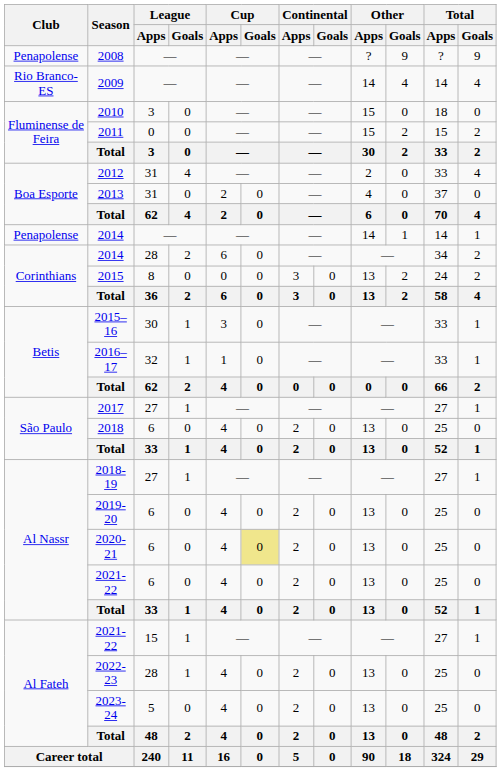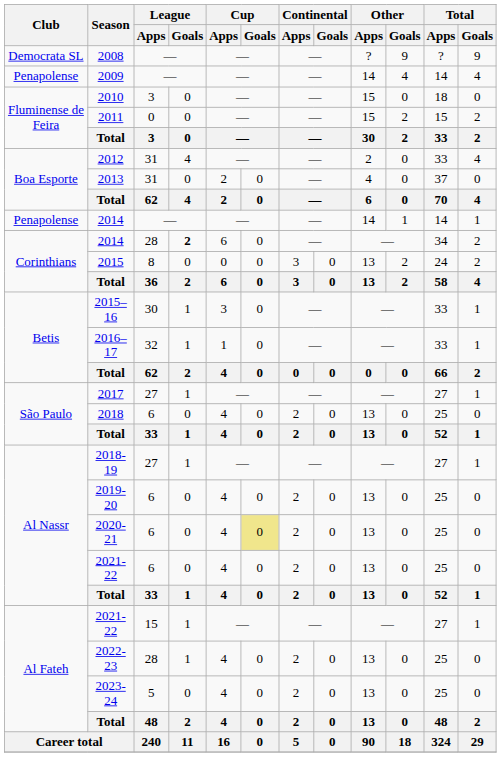 <table class="wikitable" style="text-align: center;">
 <tr>
 <th rowspan="2">Club</th>
 <th rowspan="2">Season</th>
 <th colspan="2">League</th>
 <th colspan="2">Cup</th>
 <th colspan="2">Continental</th>
 <th colspan="2">Other</th>
 <th colspan="2">Total</th>
 </tr>
 <tr>
 <th>Apps</th>
 <th>Goals</th>
 <th>Apps</th>
 <th>Goals</th>
 <th>Apps</th>
 <th>Goals</th>
 <th>Apps</th>
 <th>Goals</th>
 <th>Apps</th>
 <th>Goals</th>
 </tr>
 <tr>
-<td valign="center"><a href='#'>Penapolense</a></td>
+<td valign="center"><a href='#'>Democrata SL</a></td>
 <td><a href='#'>2008</a></td>
 <td colspan="2">—</td>
 <td colspan="2">—</td>
 <td colspan="2">—</td>
 <td>?</td>
 <td>9</td>
 <td>?</td>
 <td>9</td>
 </tr>
 <tr>
-<td valign="center"><a href='#'>Rio Branco-ES</a></td>
+<td valign="center"><a href='#'>Penapolense</a></td>
 <td><a href='#'>2009</a></td>
 <td colspan="2">—</td>
 <td colspan="2">—</td>
 <td colspan="2">—</td>
 <td>14</td>
 <td>4</td>
 <td>14</td>
 <td>4</td>
 </tr>
 <tr>
 <td rowspan="3" valign="center"><a href='#'>Fluminense de Feira</a></td>
 <td><a href='#'>2010</a></td>
 <td>3</td>
 <td>0</td>
 <td colspan="2">—</td>
 <td colspan="2">—</td>
 <td>15</td>
 <td>0</td>
 <td>18</td>
 <td>0</td>
 </tr>
 <tr>
 <td><a href='#'>2011</a></td>
 <td>0</td>
 <td>0</td>
 <td colspan="2">—</td>
 <td colspan="2">—</td>
 <td>15</td>
 <td>2</td>
 <td>15</td>
 <td>2</td>
 </tr>
 <tr>
 <th>Total</th>
 <th>3</th>
 <th>0</th>
 <th colspan="2">—</th>
 <th colspan="2">—</th>
 <th>30</th>
 <th>2</th>
 <th>33</th>
 <th>2</th>
 </tr>
 <tr>
 <td rowspan="3" valign="center"><a href='#'>Boa Esporte</a></td>
 <td><a href='#'>2012</a></td>
 <td>31</td>
 <td>4</td>
 <td colspan="2">—</td>
 <td colspan="2">—</td>
 <td>2</td>
 <td>0</td>
 <td>33</td>
 <td>4</td>
 </tr>
 <tr>
 <td><a href='#'>2013</a></td>
 <td>31</td>
 <td>0</td>
 <td>2</td>
 <td>0</td>
 <td colspan="2">—</td>
 <td>4</td>
 <td>0</td>
 <td>37</td>
 <td>0</td>
 </tr>
 <tr>
 <th>Total</th>
 <th>62</th>
 <th>4</th>
 <th>2</th>
 <th>0</th>
 <th colspan="2">—</th>
 <th>6</th>
 <th>0</th>
 <th>70</th>
 <th>4</th>
 </tr>
 <tr>
 <td valign="center"><a href='#'>Penapolense</a></td>
 <td><a href='#'>2014</a></td>
 <td colspan="2">—</td>
 <td colspan="2">—</td>
 <td colspan="2">—</td>
 <td>14</td>
 <td>1</td>
 <td>14</td>
 <td>1</td>
 </tr>
 <tr>
 <td rowspan="3" valign="center"><a href='#'>Corinthians</a></td>
 <td><a href='#'>2014</a></td>
 <td>28</td>
-<td>2</td>
+<td><strong>2</strong></td>
 <td>6</td>
 <td>0</td>
 <td colspan="2">—</td>
 <td colspan="2">—</td>
 <td>34</td>
 <td>2</td>
 </tr>
 <tr>
 <td><a href='#'>2015</a></td>
 <td>8</td>
 <td>0</td>
 <td>0</td>
 <td>0</td>
 <td>3</td>
 <td>0</td>
 <td>13</td>
 <td>2</td>
 <td>24</td>
 <td>2</td>
 </tr>
 <tr>
 <th>Total</th>
 <th>36</th>
 <th>2</th>
 <th>6</th>
 <th>0</th>
 <th>3</th>
 <th>0</th>
 <th>13</th>
 <th>2</th>
 <th>58</th>
 <th>4</th>
 </tr>
 <tr>
 <td rowspan="3" valign="center"><a href='#'>Betis</a></td>
 <td><a href='#'>2015–16</a></td>
 <td>30</td>
 <td>1</td>
 <td>3</td>
 <td>0</td>
 <td colspan="2">—</td>
 <td colspan="2">—</td>
 <td>33</td>
 <td>1</td>
 </tr>
 <tr>
 <td><a href='#'>2016–17</a></td>
 <td>32</td>
 <td>1</td>
 <td>1</td>
 <td>0</td>
 <td colspan="2">—</td>
 <td colspan="2">—</td>
 <td>33</td>
 <td>1</td>
 </tr>
 <tr>
 <th>Total</th>
 <th>62</th>
 <th>2</th>
 <th>4</th>
 <th>0</th>
 <th>0</th>
 <th>0</th>
 <th>0</th>
 <th>0</th>
 <th>66</th>
 <th>2</th>
 </tr>
 <tr>
 <td rowspan="3" valign="center"><a href='#'>São Paulo</a></td>
 <td><a href='#'>2017</a></td>
 <td>27</td>
 <td>1</td>
 <td colspan="2">—</td>
 <td colspan="2">—</td>
 <td colspan="2">—</td>
 <td>27</td>
 <td>1</td>
 </tr>
 <tr>
 <td><a href='#'>2018</a></td>
 <td>6</td>
 <td>0</td>
 <td>4</td>
 <td>0</td>
 <td>2</td>
 <td>0</td>
 <td>13</td>
 <td>0</td>
 <td>25</td>
 <td>0</td>
 </tr>
 <tr>
 <th>Total</th>
 <th>33</th>
 <th>1</th>
 <th>4</th>
 <th>0</th>
 <th>2</th>
 <th>0</th>
 <th>13</th>
 <th>0</th>
 <th>52</th>
 <th>1</th>
 </tr>
 <tr>
 <td rowspan="5" valign="center"><a href='#'>Al Nassr</a></td>
 <td><a href='#'>2018-19</a></td>
 <td>27</td>
 <td>1</td>
 <td colspan="2">—</td>
 <td colspan="2">—</td>
 <td colspan="2">—</td>
 <td>27</td>
 <td>1</td>
 </tr>
 <tr>
 <td><a href='#'>2019-20</a></td>
 <td>6</td>
 <td>0</td>
 <td>4</td>
 <td>0</td>
 <td>2</td>
 <td>0</td>
 <td>13</td>
 <td>0</td>
 <td>25</td>
 <td>0</td>
 </tr>
 <tr>
 <td><a href='#'>2020-21</a></td>
 <td>6</td>
 <td>0</td>
 <td>4</td>
 <td style="background: khaki;">0</td>
 <td>2</td>
 <td>0</td>
 <td>13</td>
 <td>0</td>
 <td>25</td>
 <td>0</td>
 </tr>
 <tr>
 <td><a href='#'>2021-22</a></td>
 <td>6</td>
 <td>0</td>
 <td>4</td>
 <td>0</td>
 <td>2</td>
 <td>0</td>
 <td>13</td>
 <td>0</td>
 <td>25</td>
 <td>0</td>
 </tr>
 <tr>
 <th>Total</th>
 <th>33</th>
 <th>1</th>
 <th>4</th>
 <th>0</th>
 <th>2</th>
 <th>0</th>
 <th>13</th>
 <th>0</th>
 <th>52</th>
 <th>1</th>
 </tr>
 <tr>
 <td rowspan="4" valign="center"><a href='#'>Al Fateh</a></td>
 <td><a href='#'>2021-22</a></td>
 <td>15</td>
 <td>1</td>
 <td colspan="2">—</td>
 <td colspan="2">—</td>
 <td colspan="2">—</td>
 <td>27</td>
 <td>1</td>
 </tr>
 <tr>
 <td><a href='#'>2022-23</a></td>
 <td>28</td>
 <td>1</td>
 <td>4</td>
 <td>0</td>
 <td>2</td>
 <td>0</td>
 <td>13</td>
 <td>0</td>
 <td>25</td>
 <td>0</td>
 </tr>
 <tr>
 <td><a href='#'>2023-24</a></td>
 <td>5</td>
 <td>0</td>
 <td>4</td>
 <td>0</td>
 <td>2</td>
 <td>0</td>
 <td>13</td>
 <td>0</td>
 <td>25</td>
 <td>0</td>
 </tr>
 <tr>
 <th>Total</th>
 <th>48</th>
 <th>2</th>
 <th>4</th>
 <th>0</th>
 <th>2</th>
 <th>0</th>
 <th>13</th>
 <th>0</th>
 <th>48</th>
 <th>2</th>
 </tr>
 <tr>
 <th colspan="2"><strong>Career total</strong></th>
 <th>240</th>
 <th>11</th>
 <th>16</th>
 <th>0</th>
 <th>5</th>
 <th>0</th>
 <th>90</th>
 <th>18</th>
 <th>324</th>
 <th>29</th>
 </tr>
 <tr>
 </tr>
 </table>
